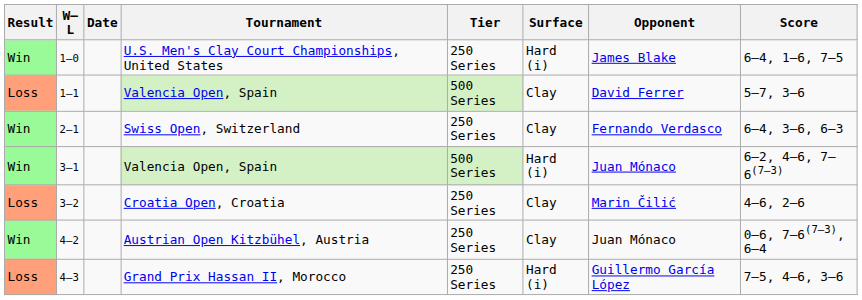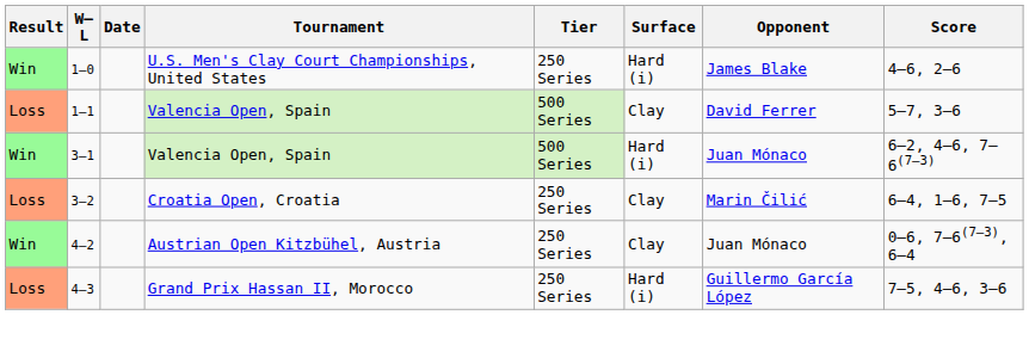 <table class="sortable wikitable">
 <tr>
 <th>Result</th>
 <th class="unsortable">W–L</th>
 <th>Date</th>
 <th>Tournament</th>
 <th>Tier</th>
 <th>Surface</th>
 <th>Opponent</th>
 <th class="unsortable">Score</th>
 </tr>
 <tr>
 <td style="background:#98FB98;">Win</td>
 <td><small>1–0</small></td>
 <td><a href='#'></a></td>
 <td><a href='#'>U.S. Men's Clay Court Championships</a>, United States</td>
 <td>250 Series</td>
 <td>Hard (i)</td>
 <td> <a href='#'>James Blake</a></td>
-<td>6–4, 1–6, 7–5</td>
+<td>4–6, 2–6</td>
 </tr>
 <tr>
 <td style="background:#FFA07A;">Loss</td>
 <td><small>1–1</small></td>
 <td><a href='#'></a></td>
 <td style="background:#d4f1c5;"><a href='#'>Valencia Open</a>, Spain</td>
 <td style="background:#d4f1c5;">500 Series</td>
 <td>Clay</td>
 <td> <a href='#'>David Ferrer</a></td>
 <td>5–7, 3–6</td>
-</tr>
-<tr>
-<td style="background:#98FB98;">Win</td>
-<td><small>2–1</small></td>
-<td><a href='#'></a></td>
-<td><a href='#'>Swiss Open</a>, Switzerland</td>
-<td>250 Series</td>
-<td>Clay</td>
-<td> <a href='#'>Fernando Verdasco</a></td>
-<td>6–4, 3–6, 6–3</td>
 </tr>
 <tr>
 <td style="background:#98FB98;">Win</td>
 <td><small>3–1</small></td>
 <td><a href='#'></a></td>
 <td style="background:#d4f1c5;">Valencia Open, Spain</td>
 <td style="background:#d4f1c5;">500 Series</td>
 <td>Hard (i)</td>
 <td> <a href='#'>Juan Mónaco</a></td>
 <td>6–2, 4–6, 7–6<sup>(7–3)</sup></td>
 </tr>
 <tr>
 <td style="background:#FFA07A;">Loss</td>
 <td><small>3–2</small></td>
 <td><a href='#'></a></td>
 <td><a href='#'>Croatia Open</a>, Croatia</td>
 <td>250 Series</td>
 <td>Clay</td>
 <td> <a href='#'>Marin Čilić</a></td>
-<td>4–6, 2–6</td>
+<td>6–4, 1–6, 7–5</td>
 </tr>
 <tr>
 <td style="background:#98FB98;">Win</td>
 <td><small>4–2</small></td>
 <td><a href='#'></a></td>
 <td><a href='#'>Austrian Open Kitzbühel</a>, Austria</td>
 <td>250 Series</td>
 <td>Clay</td>
 <td> Juan Mónaco</td>
 <td>0–6, 7–6<sup>(7–3)</sup>, 6–4</td>
 </tr>
 <tr>
 <td style="background:#FFA07A;">Loss</td>
 <td><small>4–3</small></td>
 <td><a href='#'></a></td>
 <td><a href='#'>Grand Prix Hassan II</a>, Morocco</td>
 <td>250 Series</td>
 <td>Hard (i)</td>
 <td> <a href='#'>Guillermo García López</a></td>
 <td>7–5, 4–6, 3–6</td>
 </tr>
 </table>
